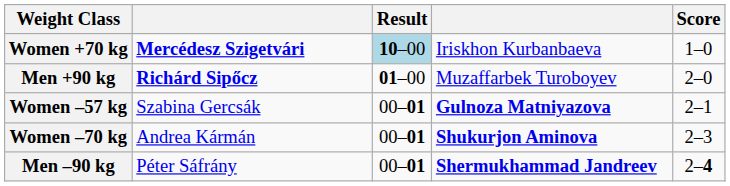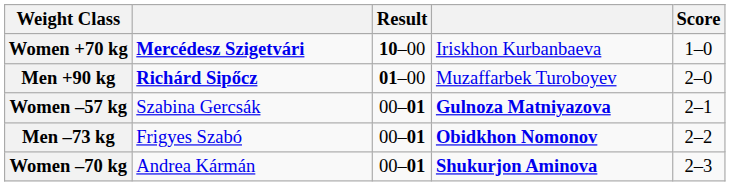 <table class="wikitable">
 <tr>
 <th>Weight Class</th>
 <th style="width: 200px;"></th>
 <th>Result</th>
 <th style="width: 200px;"></th>
 <th>Score</th>
 </tr>
 <tr>
 <th>Women +70 kg</th>
 <td><strong><a href='#'>Mercédesz Szigetvári</a></strong></td>
-<td align=center style="background: lightblue;"><strong>10</strong>–00</td>
+<td align=center><strong>10</strong>–00</td>
 <td><a href='#'>Iriskhon Kurbanbaeva</a></td>
 <td align=center>1–0</td>
 </tr>
 <tr>
 <th>Men +90 kg</th>
 <td><strong><a href='#'>Richárd Sipőcz</a></strong></td>
 <td align=center><strong>01</strong>–00</td>
 <td><a href='#'>Muzaffarbek Turoboyev</a></td>
 <td align=center>2–0</td>
 </tr>
 <tr>
 <th>Women –57 kg</th>
 <td><a href='#'>Szabina Gercsák</a></td>
 <td align=center>00–<strong>01</strong></td>
 <td><strong><a href='#'>Gulnoza Matniyazova</a></strong></td>
 <td align=center>2–1</td>
 </tr>
 <tr>
+<th>Men –73 kg</th>
+<td><a href='#'>Frigyes Szabó</a></td>
+<td align=center>00–<strong>01</strong></td>
+<td><strong><a href='#'>Obidkhon Nomonov</a></strong></td>
+<td align=center>2–2</td>
+</tr>
+<tr>
 <th>Women –70 kg</th>
 <td><a href='#'>Andrea Kármán</a></td>
 <td align=center>00–<strong>01</strong></td>
 <td><strong><a href='#'>Shukurjon Aminova</a></strong></td>
 <td align=center>2–3</td>
 </tr>
-<tr>
-<th>Men –90 kg</th>
-<td><a href='#'>Péter Sáfrány</a></td>
-<td align=center>00–<strong>01</strong></td>
-<td><strong><a href='#'>Shermukhammad Jandreev</a></strong></td>
-<td align=center>2–<strong>4</strong></td>
-</tr>
 </table>
